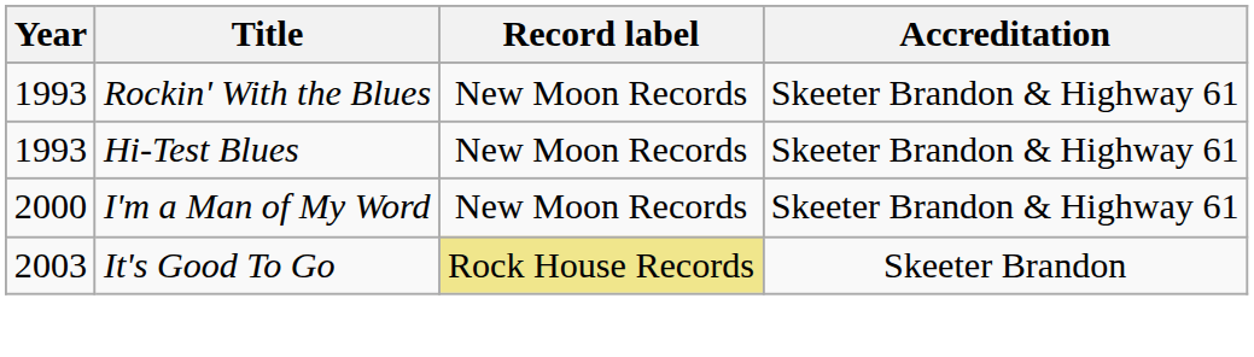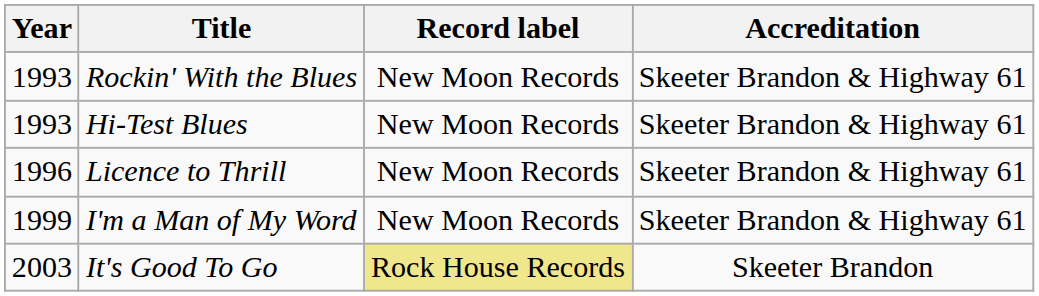 <table class="wikitable sortable">
 <tr>
 <th>Year</th>
 <th>Title</th>
 <th>Record label</th>
 <th>Accreditation</th>
 </tr>
 <tr>
 <td>1993</td>
 <td><em>Rockin' With the Blues</em></td>
 <td style="text-align:center;">New Moon Records</td>
 <td style="text-align:center;">Skeeter Brandon & Highway 61</td>
 </tr>
 <tr>
 <td>1993</td>
 <td><em>Hi-Test Blues</em></td>
 <td style="text-align:center;">New Moon Records</td>
 <td style="text-align:center;">Skeeter Brandon & Highway 61</td>
 </tr>
 <tr>
-<td>2000</td>
+<td>1996</td>
+<td><em>Licence to Thrill</em></td>
+<td style="text-align:center;">New Moon Records</td>
+<td style="text-align:center;">Skeeter Brandon & Highway 61</td>
+</tr>
+<tr>
+<td>1999</td>
 <td><em>I'm a Man of My Word</em></td>
 <td style="text-align:center;">New Moon Records</td>
 <td style="text-align:center;">Skeeter Brandon & Highway 61</td>
 </tr>
 <tr>
 <td>2003</td>
 <td><em>It's Good To Go</em></td>
 <td style="background: khaki; text-align:center;">Rock House Records</td>
 <td style="text-align:center;">Skeeter Brandon</td>
 </tr>
 </table>
